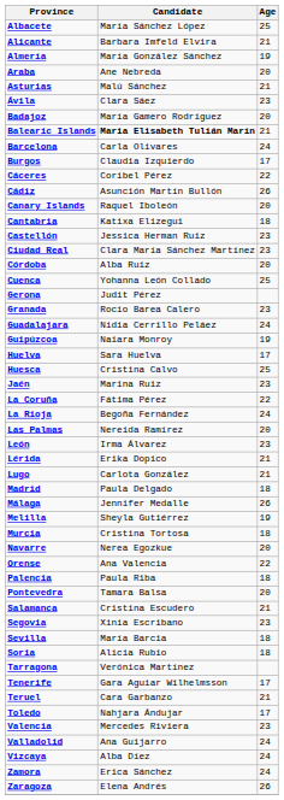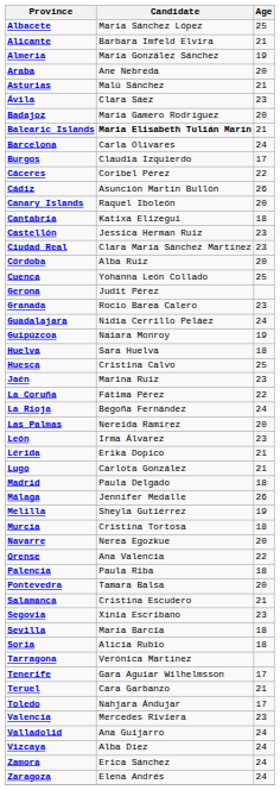 <table class="wikitable sortable" style="font-size: 95%;">
 <tr>
 <th>Province</th>
 <th>Candidate</th>
 <th>Age</th>
 </tr>
 <tr>
 <td> <strong><a href='#'>Albacete</a></strong></td>
 <td>María Sánchez López</td>
 <td>25</td>
 </tr>
 <tr>
 <td> <strong><a href='#'>Alicante</a></strong></td>
 <td>Barbara Imfeld Elvira</td>
 <td>21</td>
 </tr>
 <tr>
 <td> <strong><a href='#'>Almería</a></strong></td>
 <td>María González Sánchez</td>
 <td>19</td>
 </tr>
 <tr>
 <td> <strong><a href='#'>Araba</a></strong></td>
 <td>Ane Nebreda</td>
 <td>20</td>
 </tr>
 <tr>
 <td> <strong><a href='#'>Asturias</a></strong></td>
 <td>Malú Sánchez</td>
 <td>21</td>
 </tr>
 <tr>
 <td> <strong><a href='#'>Ávila</a></strong></td>
 <td>Clara Sáez</td>
 <td>23</td>
 </tr>
 <tr>
 <td> <strong><a href='#'>Badajoz</a></strong></td>
 <td>María Gamero Rodríguez</td>
 <td>20</td>
 </tr>
 <tr>
 <td> <strong><a href='#'>Balearic Islands</a></strong></td>
 <td><strong>Maria Elisabeth Tulián Marín</strong></td>
 <td>21</td>
 </tr>
 <tr>
 <td> <strong><a href='#'>Barcelona</a></strong></td>
 <td>Carla Olivares</td>
 <td>24</td>
 </tr>
 <tr>
 <td> <strong><a href='#'>Burgos</a></strong></td>
 <td>Claudia Izquierdo</td>
 <td>17</td>
 </tr>
 <tr>
 <td> <strong><a href='#'>Cáceres</a></strong></td>
 <td>Coribel Pérez</td>
 <td>22</td>
 </tr>
 <tr>
 <td> <strong><a href='#'>Cádiz</a></strong></td>
 <td>Asunción Martín Bullón</td>
 <td>26</td>
 </tr>
 <tr>
 <td> <strong><a href='#'>Canary Islands</a></strong></td>
 <td>Raquel Iboleón</td>
 <td>20</td>
 </tr>
 <tr>
 <td> <strong><a href='#'>Cantabria</a></strong></td>
 <td>Katixa Elizegui</td>
 <td>18</td>
 </tr>
 <tr>
 <td> <strong><a href='#'>Castellón</a></strong></td>
 <td>Jessica Herman Ruiz</td>
 <td>23</td>
 </tr>
 <tr>
 <td> <strong><a href='#'>Ciudad Real</a></strong></td>
 <td>Clara María Sánchez Martínez</td>
 <td>23</td>
 </tr>
 <tr>
 <td> <strong><a href='#'>Córdoba</a></strong></td>
 <td>Alba Ruiz</td>
 <td>20</td>
 </tr>
 <tr>
 <td> <strong><a href='#'>Cuenca</a></strong></td>
 <td>Yohanna León Collado</td>
 <td>25</td>
 </tr>
 <tr>
 <td> <strong><a href='#'>Gerona</a></strong></td>
 <td>Judit Pérez</td>
 <td></td>
 </tr>
 <tr>
 <td> <strong><a href='#'>Granada</a></strong></td>
 <td>Rocío Barea Calero</td>
 <td>23</td>
 </tr>
 <tr>
 <td> <strong><a href='#'>Guadalajara</a></strong></td>
 <td>Nidia Cerrillo Peláez</td>
 <td>24</td>
 </tr>
 <tr>
 <td> <strong><a href='#'>Guipúzcoa</a></strong></td>
 <td>Naiara Monroy</td>
 <td>19</td>
 </tr>
 <tr>
 <td> <strong><a href='#'>Huelva</a></strong></td>
 <td>Sara Huelva</td>
-<td>17</td>
+<td>18</td>
 </tr>
 <tr>
 <td> <strong><a href='#'>Huesca</a></strong></td>
 <td>Cristina Calvo</td>
 <td>25</td>
 </tr>
 <tr>
 <td> <strong><a href='#'>Jaén</a></strong></td>
 <td>Marina Ruiz</td>
 <td>23</td>
 </tr>
 <tr>
 <td> <strong><a href='#'>La Coruña</a></strong></td>
 <td>Fátima Pérez</td>
 <td>22</td>
 </tr>
 <tr>
 <td> <strong><a href='#'>La Rioja</a></strong></td>
 <td>Begoña Fernández</td>
 <td>24</td>
 </tr>
 <tr>
 <td> <strong><a href='#'>Las Palmas</a></strong></td>
 <td>Nereida Ramírez</td>
 <td>20</td>
 </tr>
 <tr>
 <td> <strong><a href='#'>León</a></strong></td>
 <td>Irma Álvarez</td>
 <td>23</td>
 </tr>
 <tr>
 <td> <strong><a href='#'>Lérida</a></strong></td>
 <td>Erika Dopico</td>
 <td>21</td>
 </tr>
 <tr>
 <td> <strong><a href='#'>Lugo</a></strong></td>
 <td>Carlota González</td>
 <td>21</td>
 </tr>
 <tr>
 <td> <strong><a href='#'>Madrid</a></strong></td>
 <td>Paula Delgado</td>
 <td>18</td>
 </tr>
 <tr>
 <td> <strong><a href='#'>Málaga</a></strong></td>
 <td>Jennifer Medalle</td>
 <td>26</td>
 </tr>
 <tr>
 <td> <strong><a href='#'>Melilla</a></strong></td>
 <td>Sheyla Gutiérrez</td>
 <td>19</td>
 </tr>
 <tr>
 <td> <strong><a href='#'>Murcia</a></strong></td>
 <td>Cristina Tortosa</td>
 <td>18</td>
 </tr>
 <tr>
 <td> <strong><a href='#'>Navarre</a></strong></td>
 <td>Nerea Egozkue</td>
 <td>20</td>
 </tr>
 <tr>
 <td> <strong><a href='#'>Orense</a></strong></td>
 <td>Ana Valencia</td>
 <td>22</td>
 </tr>
 <tr>
 <td> <strong><a href='#'>Palencia</a></strong></td>
 <td>Paula Riba</td>
 <td>18</td>
 </tr>
 <tr>
 <td> <strong><a href='#'>Pontevedra</a></strong></td>
 <td>Tamara Balsa</td>
 <td>20</td>
 </tr>
 <tr>
 <td> <strong><a href='#'>Salamanca</a></strong></td>
 <td>Cristina Escudero</td>
 <td>21</td>
 </tr>
 <tr>
 <td> <strong><a href='#'>Segovia</a></strong></td>
 <td>Xinia Escribano</td>
 <td>23</td>
 </tr>
 <tr>
 <td> <strong><a href='#'>Sevilla</a></strong></td>
 <td>María Barcia</td>
 <td>18</td>
 </tr>
 <tr>
 <td> <strong><a href='#'>Soria</a></strong></td>
 <td>Alicia Rubio</td>
 <td>18</td>
 </tr>
 <tr>
 <td> <strong><a href='#'>Tarragona</a></strong></td>
 <td>Verónica Martínez</td>
 <td></td>
 </tr>
 <tr>
 <td> <strong><a href='#'>Tenerife</a></strong></td>
 <td>Gara Aguiar Wilhelmsson</td>
 <td>17</td>
 </tr>
 <tr>
 <td> <strong><a href='#'>Teruel</a></strong></td>
 <td>Cara Garbanzo</td>
 <td>21</td>
 </tr>
 <tr>
 <td> <strong><a href='#'>Toledo</a></strong></td>
 <td>Nahjara Ándujar</td>
 <td>17</td>
 </tr>
 <tr>
 <td> <strong><a href='#'>Valencia</a></strong></td>
 <td>Mercedes Riviera</td>
 <td>23</td>
 </tr>
 <tr>
 <td> <strong><a href='#'>Valladolid</a></strong></td>
 <td>Ana Guijarro</td>
 <td>24</td>
 </tr>
 <tr>
 <td> <strong><a href='#'>Vizcaya</a></strong></td>
 <td>Alba Díez</td>
 <td>24</td>
 </tr>
 <tr>
 <td> <strong><a href='#'>Zamora</a></strong></td>
 <td>Erica Sánchez</td>
 <td>24</td>
 </tr>
 <tr>
 <td> <strong><a href='#'>Zaragoza</a></strong></td>
 <td>Elena Andrés</td>
-<td>26</td>
+<td>24</td>
 </tr>
 <tr>
 </tr>
 </table>
